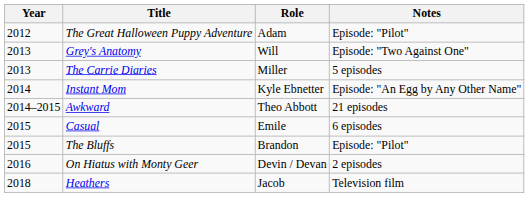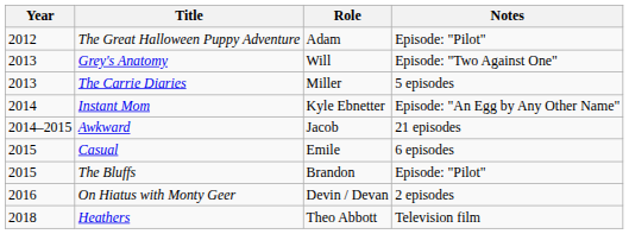 <table class="wikitable sortable">
 <tr>
 <th>Year</th>
 <th>Title</th>
 <th>Role</th>
 <th>Notes</th>
 </tr>
 <tr>
 <td>2012</td>
 <td><em>The Great Halloween Puppy Adventure</em></td>
 <td>Adam</td>
 <td>Episode: "Pilot"</td>
 </tr>
 <tr>
 <td>2013</td>
 <td><em><a href='#'>Grey's Anatomy</a></em></td>
 <td>Will</td>
 <td>Episode: "Two Against One"</td>
 </tr>
 <tr>
 <td>2013</td>
 <td><a href='#'><em>The Carrie Diaries</em></a></td>
 <td>Miller</td>
 <td>5 episodes</td>
 </tr>
 <tr>
 <td>2014</td>
 <td><em><a href='#'>Instant Mom</a></em></td>
 <td>Kyle Ebnetter</td>
 <td>Episode: "An Egg by Any Other Name"</td>
 </tr>
 <tr>
 <td>2014–2015</td>
 <td><a href='#'><em>Awkward</em></a></td>
-<td>Theo Abbott</td>
+<td>Jacob</td>
 <td>21 episodes</td>
 </tr>
 <tr>
 <td>2015</td>
 <td><a href='#'><em>Casual</em></a></td>
 <td>Emile</td>
 <td>6 episodes</td>
 </tr>
 <tr>
 <td>2015</td>
 <td><em>The Bluffs</em></td>
 <td>Brandon</td>
 <td>Episode: "Pilot"</td>
 </tr>
 <tr>
 <td>2016</td>
 <td><em>On Hiatus with Monty Geer</em></td>
 <td>Devin / Devan</td>
 <td>2 episodes</td>
 </tr>
 <tr>
 <td>2018</td>
 <td><a href='#'><em>Heathers</em></a></td>
-<td>Jacob</td>
+<td>Theo Abbott</td>
 <td>Television film</td>
 </tr>
 </table>
